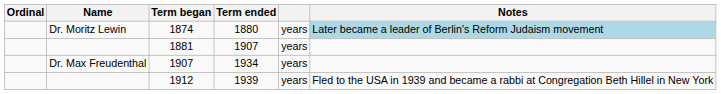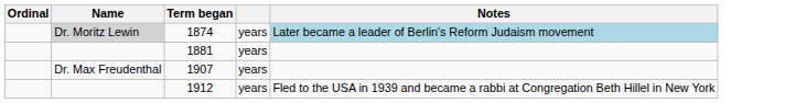 <table class="wikitable">
 <tr>
 <th>Ordinal</th>
 <th>Name</th>
 <th>Term began</th>
-<th>Term ended</th>
 <th></th>
 <th>Notes</th>
 </tr>
 <tr>
 <td align="center"></td>
-<td>Dr. Moritz Lewin</td>
+<td style="background: lightgrey;">Dr. Moritz Lewin</td>
 <td align=center>1874</td>
-<td align=center>1880</td>
 <td align="right"> years</td>
 <td style="background: lightblue;">Later became a leader of Berlin's Reform Judaism movement</td>
 </tr>
 <tr>
 <td align="center"></td>
 <td></td>
 <td align=center>1881</td>
-<td align=center>1907</td>
 <td align="right"> years</td>
 <td></td>
 </tr>
 <tr>
 <td align="center"></td>
 <td>Dr. Max Freudenthal</td>
 <td align=center>1907</td>
-<td align=center>1934</td>
 <td align="right"> years</td>
 <td></td>
 </tr>
 <tr>
 <td align="center"></td>
 <td></td>
 <td align=center>1912</td>
-<td align=center>1939</td>
 <td align="right"> years</td>
 <td>Fled to the USA in 1939 and became a rabbi at Congregation Beth Hillel in New York</td>
 </tr>
 </table>
